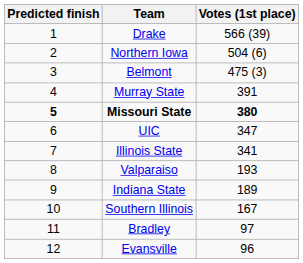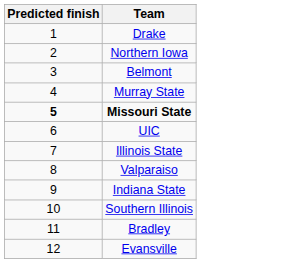 <table class="wikitable" border="1">
 <tr align=center>
 <th style= >Predicted finish</th>
 <th style= >Team</th>
-<th style= >Votes (1st place)</th>
 </tr>
 <tr align="center">
 <td>1</td>
 <td><a href='#'>Drake</a></td>
-<td>566 (39)</td>
 </tr>
 <tr align="center">
 <td>2</td>
 <td><a href='#'>Northern Iowa</a></td>
-<td>504 (6)</td>
 </tr>
 <tr align="center">
 <td>3</td>
 <td><a href='#'>Belmont</a></td>
-<td>475 (3)</td>
 </tr>
 <tr align="center">
 <td>4</td>
 <td><a href='#'>Murray State</a></td>
-<td>391</td>
 </tr>
 <tr align="center">
 <td><strong>5</strong></td>
 <td><strong>Missouri State</strong></td>
-<td><strong>380</strong></td>
 </tr>
 <tr align="center">
 <td>6</td>
 <td><a href='#'>UIC</a></td>
-<td>347</td>
 </tr>
 <tr align="center">
 <td>7</td>
 <td><a href='#'>Illinois State</a></td>
-<td>341</td>
 </tr>
 <tr align="center">
 <td>8</td>
 <td><a href='#'>Valparaiso</a></td>
-<td>193</td>
 </tr>
 <tr align="center">
 <td>9</td>
 <td><a href='#'>Indiana State</a></td>
-<td>189</td>
 </tr>
 <tr align="center">
 <td>10</td>
 <td><a href='#'>Southern Illinois</a></td>
-<td>167</td>
 </tr>
 <tr align="center">
 <td>11</td>
 <td><a href='#'>Bradley</a></td>
-<td>97</td>
 </tr>
 <tr align="center">
 <td>12</td>
 <td><a href='#'>Evansville</a></td>
-<td>96</td>
 </tr>
 </table>
